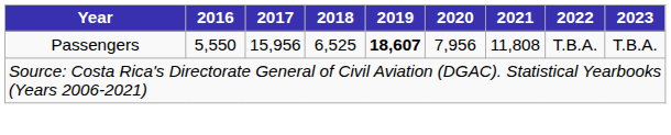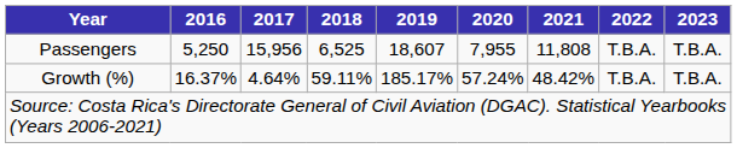 <table class="sortable wikitable toccolours" style="text-align:center">
 <tr>
 <th style="background:#3830AE;color:white">Year</th>
 <th style="background:#3830AE;color:white; width:50px">2016</th>
 <th style="background:#3830AE;color:white; width:50px">2017</th>
 <th style="background:#3830AE;color:white; width:50px">2018</th>
 <th style="background:#3830AE;color:white; width:50px">2019</th>
 <th style="background:#3830AE;color:white; width:50px">2020</th>
 <th style="background:#3830AE;color:white; width:50px">2021</th>
 <th style="background:#3830AE;color:white; width:50px">2022</th>
 <th style="background:#3830AE;color:white; width:50px">2023</th>
 </tr>
 <tr>
 <td>Passengers</td>
-<td>5,550</td>
+<td>5,250</td>
 <td>15,956</td>
 <td>6,525</td>
-<td><strong>18,607</strong></td>
-<td>7,956</td>
+<td>18,607</td>
+<td>7,955</td>
 <td>11,808</td>
+<td>T.B.A.</td>
+<td>T.B.A.</td>
+</tr>
+<tr>
+<td>Growth (%)</td>
+<td> 16.37%</td>
+<td> 4.64%</td>
+<td> 59.11%</td>
+<td> 185.17%</td>
+<td> 57.24%</td>
+<td> 48.42%</td>
 <td>T.B.A.</td>
 <td>T.B.A.</td>
 </tr>
 <tr>
 <td colspan="9" style="text-align:left;"><em>Source: Costa Rica's Directorate General of Civil Aviation (DGAC). Statistical Yearbooks<br>(Years 2006-2021)</td>
 </tr>
 </table>
